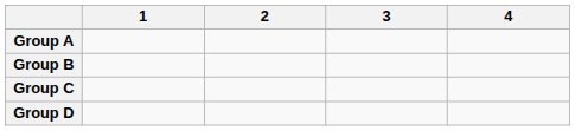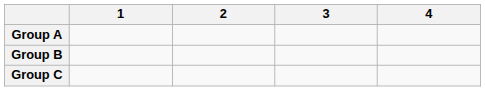 <table class="wikitable sortable">
 <tr>
 <th width=12%></th>
 <th width=19% class=unsortable>1</th>
 <th width=19% class=unsortable>2</th>
 <th width=19% class=unsortable>3</th>
 <th width=19% class=unsortable>4</th>
 </tr>
 <tr>
 <th>Group A</th>
 <td></td>
 <td></td>
 <td></td>
 <td></td>
 </tr>
 <tr>
 <th>Group B</th>
 <td></td>
 <td></td>
 <td></td>
 <td></td>
 </tr>
 <tr>
 <th>Group C</th>
 <td></td>
 <td></td>
 <td></td>
 <td></td>
 </tr>
-<tr>
-<th>Group D</th>
-<td></td>
-<td></td>
-<td></td>
-<td></td>
-</tr>
 </table>
